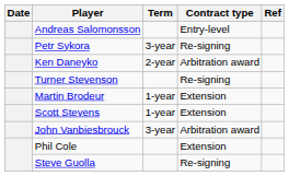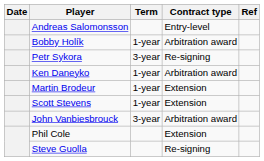 <table class="wikitable plainrowheaders">
 <tr style="background:#ddd; text-align:center;">
 <th>Date</th>
 <th>Player</th>
 <th>Term</th>
 <th>Contract type</th>
 <th>Ref</th>
 </tr>
 <tr>
 <th scope="row"></th>
 <td><a href='#'>Andreas Salomonsson</a></td>
 <td></td>
 <td>Entry-level</td>
 <td></td>
 </tr>
 <tr>
 <th scope="row"></th>
+<td><a href='#'>Bobby Holík</a></td>
+<td>1-year</td>
+<td>Arbitration award</td>
+<td></td>
+</tr>
+<tr>
+<th scope="row"></th>
 <td><a href='#'>Petr Sykora</a></td>
 <td>3-year</td>
 <td>Re-signing</td>
 <td></td>
 </tr>
 <tr>
 <th scope="row"></th>
 <td><a href='#'>Ken Daneyko</a></td>
-<td>2-year</td>
+<td>1-year</td>
 <td>Arbitration award</td>
-<td></td>
-</tr>
-<tr>
-<th scope="row"></th>
-<td><a href='#'>Turner Stevenson</a></td>
-<td></td>
-<td>Re-signing</td>
 <td></td>
 </tr>
 <tr>
 <th scope="row"></th>
 <td><a href='#'>Martin Brodeur</a></td>
 <td>1-year</td>
 <td>Extension</td>
 <td></td>
 </tr>
 <tr>
 <th scope="row"></th>
 <td><a href='#'>Scott Stevens</a></td>
 <td>1-year</td>
 <td>Extension</td>
 <td></td>
 </tr>
 <tr>
 <th scope="row"></th>
 <td><a href='#'>John Vanbiesbrouck</a></td>
 <td>3-year</td>
 <td>Arbitration award</td>
 <td></td>
 </tr>
 <tr>
 <th scope="row" rowspan=2></th>
 <td>Phil Cole</td>
 <td></td>
 <td>Extension</td>
 <td></td>
 </tr>
 <tr>
 <td><a href='#'>Steve Guolla</a></td>
 <td></td>
 <td>Re-signing</td>
 <td></td>
 </tr>
 </table>
